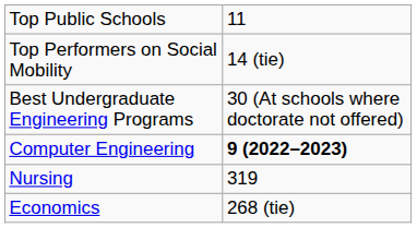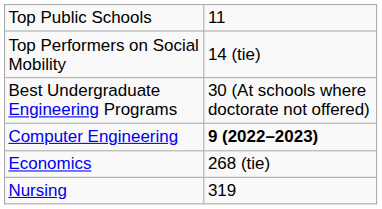 <table class="wikitable floatright" style="width: 22em;">
 <tr>
 <td>Top Public Schools</td>
 <td>11</td>
 </tr>
 <tr>
 <td>Top Performers on Social Mobility</td>
 <td>14 (tie)</td>
 </tr>
 <tr>
 <td>Best Undergraduate <a href='#'>Engineering</a> Programs</td>
 <td>30 (At schools where doctorate not offered)</td>
 </tr>
 <tr>
 <td><a href='#'>Computer Engineering</a></td>
 <td><strong>9 (2022–2023)</strong></td>
 </tr>
 <tr>
+<td><a href='#'>Economics</a></td>
+<td>268 (tie)</td>
+</tr>
+<tr>
 <td><a href='#'>Nursing</a></td>
 <td>319</td>
 </tr>
-<tr>
-<td><a href='#'>Economics</a></td>
-<td>268 (tie)</td>
-</tr>
 </table>
